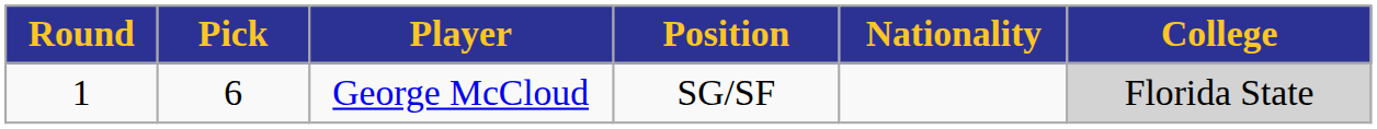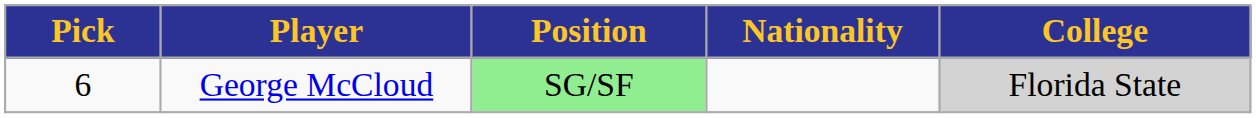 <table class="wikitable sortable sortable">
 <tr>
-<th style="background:#2C3294; color:#fcc624" width="10%">Round</th>
 <th style="background:#2C3294; color:#fcc624" width="10%">Pick</th>
 <th style="background:#2C3294; color:#fcc624" width="20%">Player</th>
 <th style="background:#2C3294; color:#fcc624" width="15%">Position</th>
 <th style="background:#2C3294; color:#fcc624" width="15%">Nationality</th>
 <th style="background:#2C3294; color:#fcc624" width="20%">College</th>
 </tr>
 <tr style="text-align: center">
-<td>1</td>
 <td>6</td>
 <td><a href='#'>George McCloud</a></td>
-<td>SG/SF</td>
+<td style="background: lightgreen;">SG/SF</td>
 <td></td>
 <td style="background: lightgrey;">Florida State</td>
 </tr>
 </table>
